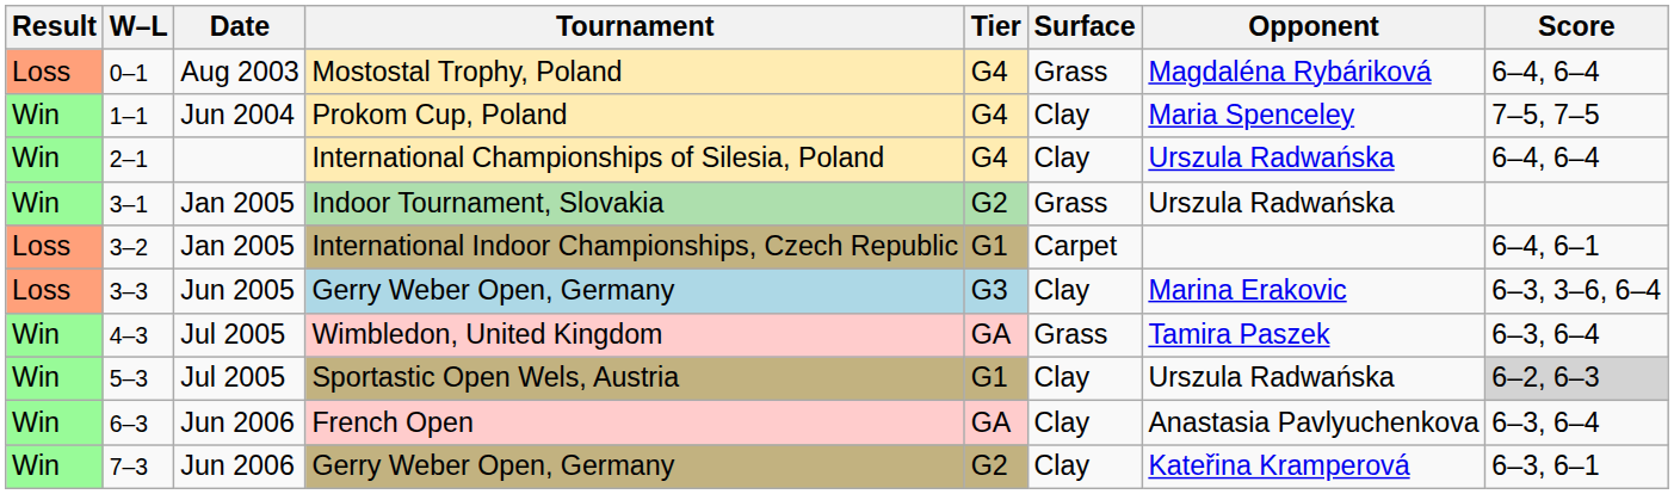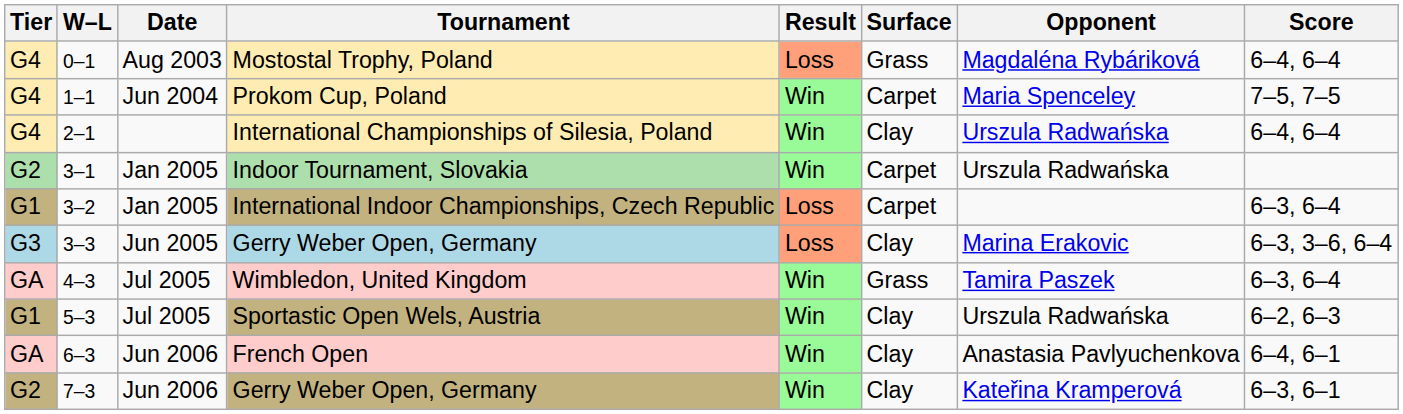 <table class="sortable wikitable">
 <tr>
-<th>Result</th>
+<th>Tier</th>
 <th class="unsortable">W–L</th>
 <th>Date</th>
 <th>Tournament</th>
-<th>Tier</th>
+<th>Result</th>
 <th>Surface</th>
 <th>Opponent</th>
 <th class=unsortable>Score</th>
 </tr>
 <tr>
-<td bgcolor=ffa07a>Loss</td>
+<td style="background:#ffecb2;">G4</td>
 <td><small>0–1</small></td>
 <td>Aug 2003</td>
 <td style="background:#ffecb2;">Mostostal Trophy, Poland</td>
-<td style="background:#ffecb2;">G4</td>
+<td bgcolor=ffa07a>Loss</td>
 <td>Grass</td>
 <td> <a href='#'>Magdaléna Rybáriková</a></td>
 <td>6–4, 6–4</td>
 </tr>
 <tr>
-<td bgcolor=98fb98>Win</td>
+<td style="background:#ffecb2;">G4</td>
 <td><small>1–1</small></td>
 <td>Jun 2004</td>
 <td style="background:#ffecb2;">Prokom Cup, Poland</td>
-<td style="background:#ffecb2;">G4</td>
-<td>Clay</td>
+<td bgcolor=98fb98>Win</td>
+<td>Carpet</td>
 <td> <a href='#'>Maria Spenceley</a></td>
 <td>7–5, 7–5</td>
 </tr>
 <tr>
-<td bgcolor=98fb98>Win</td>
+<td style="background:#ffecb2;">G4</td>
 <td><small>2–1</small></td>
 <td></td>
 <td style="background:#ffecb2;">International Championships of Silesia, Poland</td>
-<td style="background:#ffecb2;">G4</td>
+<td bgcolor=98fb98>Win</td>
 <td>Clay</td>
 <td> <a href='#'>Urszula Radwańska</a></td>
 <td>6–4, 6–4</td>
 </tr>
 <tr>
-<td bgcolor=98fb98>Win</td>
+<td style="background:#addfad;">G2</td>
 <td><small>3–1</small></td>
 <td>Jan 2005</td>
 <td style="background:#addfad;">Indoor Tournament, Slovakia</td>
-<td style="background:#addfad;">G2</td>
-<td>Grass</td>
+<td bgcolor=98fb98>Win</td>
+<td>Carpet</td>
 <td> Urszula Radwańska</td>
 <td></td>
 </tr>
 <tr>
-<td bgcolor=ffa07a>Loss</td>
+<td style="background:#c2b280;">G1</td>
 <td><small>3–2</small></td>
 <td>Jan 2005</td>
 <td style="background:#c2b280;">International Indoor Championships, Czech Republic</td>
-<td style="background:#c2b280;">G1</td>
+<td bgcolor=ffa07a>Loss</td>
 <td>Carpet</td>
 <td> </td>
-<td>6–4, 6–1</td>
+<td>6–3, 6–4</td>
 </tr>
 <tr>
-<td bgcolor=ffa07a>Loss</td>
+<td style="background:lightblue;">G3</td>
 <td><small>3–3</small></td>
 <td>Jun 2005</td>
 <td style="background:lightblue;">Gerry Weber Open, Germany</td>
-<td style="background:lightblue;">G3</td>
+<td bgcolor=ffa07a>Loss</td>
 <td>Clay</td>
 <td> <a href='#'>Marina Erakovic</a></td>
 <td>6–3, 3–6, 6–4</td>
 </tr>
 <tr>
-<td bgcolor=98fb98>Win</td>
+<td style="background:#fcc;">GA</td>
 <td><small>4–3</small></td>
 <td>Jul 2005</td>
 <td style="background:#fcc;">Wimbledon, United Kingdom</td>
-<td style="background:#fcc;">GA</td>
+<td bgcolor=98fb98>Win</td>
 <td>Grass</td>
 <td> <a href='#'>Tamira Paszek</a></td>
 <td>6–3, 6–4</td>
 </tr>
 <tr>
-<td bgcolor=98fb98>Win</td>
+<td style="background:#c2b280;">G1</td>
 <td><small>5–3</small></td>
 <td>Jul 2005</td>
 <td style="background:#c2b280;">Sportastic Open Wels, Austria</td>
-<td style="background:#c2b280;">G1</td>
+<td bgcolor=98fb98>Win</td>
 <td>Clay</td>
 <td> Urszula Radwańska</td>
-<td style="background: lightgrey;">6–2, 6–3</td>
+<td>6–2, 6–3</td>
 </tr>
 <tr>
-<td bgcolor=98fb98>Win</td>
+<td style="background:#fcc;">GA</td>
 <td><small>6–3</small></td>
 <td>Jun 2006</td>
 <td style="background:#fcc;">French Open</td>
-<td style="background:#fcc;">GA</td>
+<td bgcolor=98fb98>Win</td>
 <td>Clay</td>
 <td> Anastasia Pavlyuchenkova</td>
-<td>6–3, 6–4</td>
+<td>6–4, 6–1</td>
 </tr>
 <tr>
-<td bgcolor=98fb98>Win</td>
+<td style="background:#c2b280;">G2</td>
 <td><small>7–3</small></td>
 <td>Jun 2006</td>
 <td style="background:#c2b280;">Gerry Weber Open, Germany</td>
-<td style="background:#c2b280;">G2</td>
+<td bgcolor=98fb98>Win</td>
 <td>Clay</td>
 <td> <a href='#'>Kateřina Kramperová</a></td>
 <td>6–3, 6–1</td>
 </tr>
 </table>
